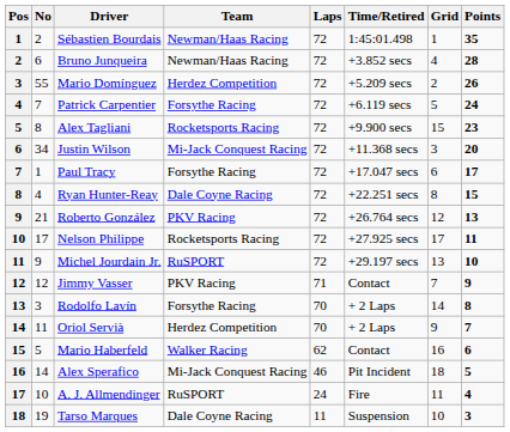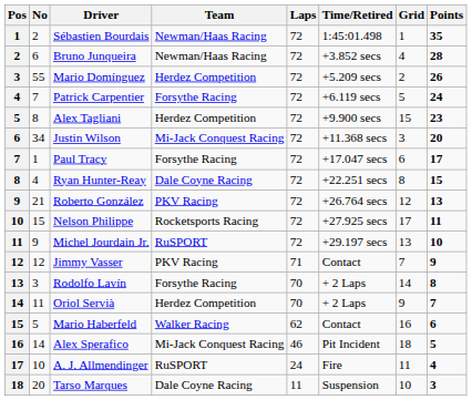 <table class="wikitable" style="font-size:95%;">
 <tr>
 <th>Pos</th>
 <th>No</th>
 <th>Driver</th>
 <th>Team</th>
 <th>Laps</th>
 <th>Time/Retired</th>
 <th>Grid</th>
 <th>Points</th>
 </tr>
 <tr>
 <th>1</th>
 <td>2</td>
 <td> <a href='#'>Sébastien Bourdais</a></td>
 <td><a href='#'>Newman/Haas Racing</a></td>
 <td>72</td>
 <td>1:45:01.498</td>
 <td>1</td>
 <td><strong>35</strong></td>
 </tr>
 <tr>
 <th>2</th>
 <td>6</td>
 <td> <a href='#'>Bruno Junqueira</a></td>
 <td>Newman/Haas Racing</td>
 <td>72</td>
 <td>+3.852 secs</td>
 <td>4</td>
 <td><strong>28</strong></td>
 </tr>
 <tr>
 <th>3</th>
 <td>55</td>
 <td> <a href='#'>Mario Domínguez</a></td>
 <td><a href='#'>Herdez Competition</a></td>
 <td>72</td>
 <td>+5.209 secs</td>
 <td>2</td>
 <td><strong>26</strong></td>
 </tr>
 <tr>
 <th>4</th>
 <td>7</td>
 <td> <a href='#'>Patrick Carpentier</a></td>
 <td><a href='#'>Forsythe Racing</a></td>
 <td>72</td>
 <td>+6.119 secs</td>
 <td>5</td>
 <td><strong>24</strong></td>
 </tr>
 <tr>
 <th>5</th>
 <td>8</td>
 <td> <a href='#'>Alex Tagliani</a></td>
-<td><a href='#'>Rocketsports Racing</a></td>
+<td>Herdez Competition</td>
 <td>72</td>
 <td>+9.900 secs</td>
 <td>15</td>
 <td><strong>23</strong></td>
 </tr>
 <tr>
 <th>6</th>
 <td>34</td>
 <td> <a href='#'>Justin Wilson</a></td>
 <td><a href='#'>Mi-Jack Conquest Racing</a></td>
 <td>72</td>
 <td>+11.368 secs</td>
 <td>3</td>
 <td><strong>20</strong></td>
 </tr>
 <tr>
 <th>7</th>
 <td>1</td>
 <td> <a href='#'>Paul Tracy</a></td>
 <td>Forsythe Racing</td>
 <td>72</td>
 <td>+17.047 secs</td>
 <td>6</td>
 <td><strong>17</strong></td>
 </tr>
 <tr>
 <th>8</th>
 <td>4</td>
 <td> <a href='#'>Ryan Hunter-Reay</a></td>
 <td><a href='#'>Dale Coyne Racing</a></td>
 <td>72</td>
 <td>+22.251 secs</td>
 <td>8</td>
 <td><strong>15</strong></td>
 </tr>
 <tr>
 <th>9</th>
 <td>21</td>
 <td> <a href='#'>Roberto González</a></td>
 <td><a href='#'>PKV Racing</a></td>
 <td>72</td>
 <td>+26.764 secs</td>
 <td>12</td>
 <td><strong>13</strong></td>
 </tr>
 <tr>
 <th>10</th>
-<td>17</td>
+<td>15</td>
 <td> <a href='#'>Nelson Philippe</a></td>
 <td>Rocketsports Racing</td>
 <td>72</td>
 <td>+27.925 secs</td>
 <td>17</td>
 <td><strong>11</strong></td>
 </tr>
 <tr>
 <th>11</th>
 <td>9</td>
 <td> <a href='#'>Michel Jourdain Jr.</a></td>
 <td><a href='#'>RuSPORT</a></td>
 <td>72</td>
 <td>+29.197 secs</td>
 <td>13</td>
 <td><strong>10</strong></td>
 </tr>
 <tr>
 <th>12</th>
 <td>12</td>
 <td> <a href='#'>Jimmy Vasser</a></td>
 <td>PKV Racing</td>
 <td>71</td>
 <td>Contact</td>
 <td>7</td>
 <td><strong>9</strong></td>
 </tr>
 <tr>
 <th>13</th>
 <td>3</td>
 <td> <a href='#'>Rodolfo Lavín</a></td>
 <td>Forsythe Racing</td>
 <td>70</td>
 <td>+ 2 Laps</td>
 <td>14</td>
 <td><strong>8</strong></td>
 </tr>
 <tr>
 <th>14</th>
 <td>11</td>
 <td> <a href='#'>Oriol Servià</a></td>
 <td>Herdez Competition</td>
 <td>70</td>
 <td>+ 2 Laps</td>
 <td>9</td>
 <td><strong>7</strong></td>
 </tr>
 <tr>
 <th>15</th>
 <td>5</td>
 <td> <a href='#'>Mario Haberfeld</a></td>
 <td><a href='#'>Walker Racing</a></td>
 <td>62</td>
 <td>Contact</td>
 <td>16</td>
 <td><strong>6</strong></td>
 </tr>
 <tr>
 <th>16</th>
 <td>14</td>
 <td> <a href='#'>Alex Sperafico</a></td>
 <td>Mi-Jack Conquest Racing</td>
 <td>46</td>
 <td>Pit Incident</td>
 <td>18</td>
 <td><strong>5</strong></td>
 </tr>
 <tr>
 <th>17</th>
 <td>10</td>
 <td> <a href='#'>A. J. Allmendinger</a></td>
 <td>RuSPORT</td>
 <td>24</td>
 <td>Fire</td>
 <td>11</td>
 <td><strong>4</strong></td>
 </tr>
 <tr>
 <th>18</th>
-<td>19</td>
+<td>20</td>
 <td> <a href='#'>Tarso Marques</a></td>
 <td>Dale Coyne Racing</td>
 <td>11</td>
 <td>Suspension</td>
 <td>10</td>
 <td><strong>3</strong></td>
 </tr>
 </table>
